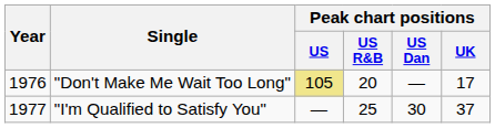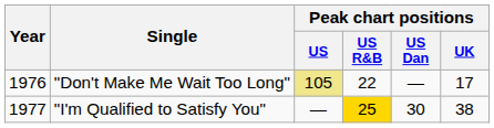 <table class="wikitable" style="text-align:center;">
 <tr>
 <th rowspan="2">Year</th>
 <th rowspan="2">Single</th>
 <th colspan="4">Peak chart positions</th>
 </tr>
 <tr style="font-size:smaller;">
 <th width="40"><a href='#'>US</a><br></th>
 <th width="40"><a href='#'>US<br>R&B</a><br></th>
 <th width="40"><a href='#'>US<br>Dan</a><br></th>
 <th width="40"><a href='#'>UK</a><br></th>
 </tr>
 <tr>
 <td rowspan="1">1976</td>
 <td align="left">"Don't Make Me Wait Too Long"</td>
 <td style="background: khaki;">105</td>
-<td>20</td>
+<td>22</td>
 <td>—</td>
 <td>17</td>
 </tr>
 <tr>
 <td rowspan="2">1977</td>
 <td align="left">"I'm Qualified to Satisfy You"</td>
 <td>—</td>
-<td>25</td>
+<td style="background: gold;">25</td>
 <td>30</td>
-<td>37</td>
+<td>38</td>
 </tr>
 </table>
